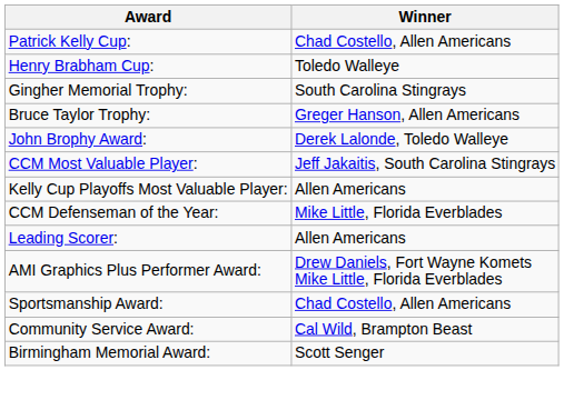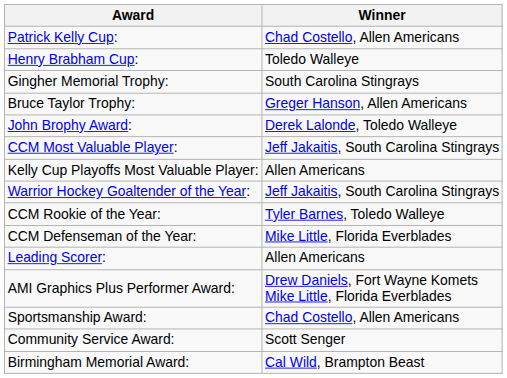 <table class="wikitable">
 <tr>
 <th>Award</th>
 <th>Winner</th>
 </tr>
 <tr>
 <td><a href='#'>Patrick Kelly Cup</a>:</td>
 <td><a href='#'>Chad Costello</a>, Allen Americans</td>
 </tr>
 <tr>
 <td><a href='#'>Henry Brabham Cup</a>:</td>
 <td>Toledo Walleye</td>
 </tr>
 <tr>
 <td>Gingher Memorial Trophy:</td>
 <td>South Carolina Stingrays</td>
 </tr>
 <tr>
 <td>Bruce Taylor Trophy:</td>
 <td><a href='#'>Greger Hanson</a>, Allen Americans</td>
 </tr>
 <tr>
 <td><a href='#'>John Brophy Award</a>:</td>
 <td><a href='#'>Derek Lalonde</a>, Toledo Walleye</td>
 </tr>
 <tr>
 <td><a href='#'>CCM Most Valuable Player</a>:</td>
 <td><a href='#'>Jeff Jakaitis</a>, South Carolina Stingrays</td>
 </tr>
 <tr>
 <td>Kelly Cup Playoffs Most Valuable Player:</td>
 <td>Allen Americans</td>
 </tr>
 <tr>
+<td><a href='#'>Warrior Hockey Goaltender of the Year</a>:</td>
+<td><a href='#'>Jeff Jakaitis</a>, South Carolina Stingrays</td>
+</tr>
+<tr>
+<td>CCM Rookie of the Year:</td>
+<td><a href='#'>Tyler Barnes</a>, Toledo Walleye</td>
+</tr>
+<tr>
 <td>CCM Defenseman of the Year:</td>
 <td><a href='#'>Mike Little</a>, Florida Everblades</td>
 </tr>
 <tr>
 <td><a href='#'>Leading Scorer</a>:</td>
 <td>Allen Americans</td>
 </tr>
 <tr>
 <td>AMI Graphics Plus Performer Award:</td>
 <td><a href='#'>Drew Daniels</a>, Fort Wayne Komets<br><a href='#'>Mike Little</a>, Florida Everblades</td>
 </tr>
 <tr>
 <td>Sportsmanship Award:</td>
 <td><a href='#'>Chad Costello</a>, Allen Americans</td>
 </tr>
 <tr>
 <td>Community Service Award:</td>
-<td><a href='#'>Cal Wild</a>, Brampton Beast</td>
+<td>Scott Senger</td>
 </tr>
 <tr>
 <td>Birmingham Memorial Award:</td>
-<td>Scott Senger</td>
+<td><a href='#'>Cal Wild</a>, Brampton Beast</td>
 </tr>
 </table>
